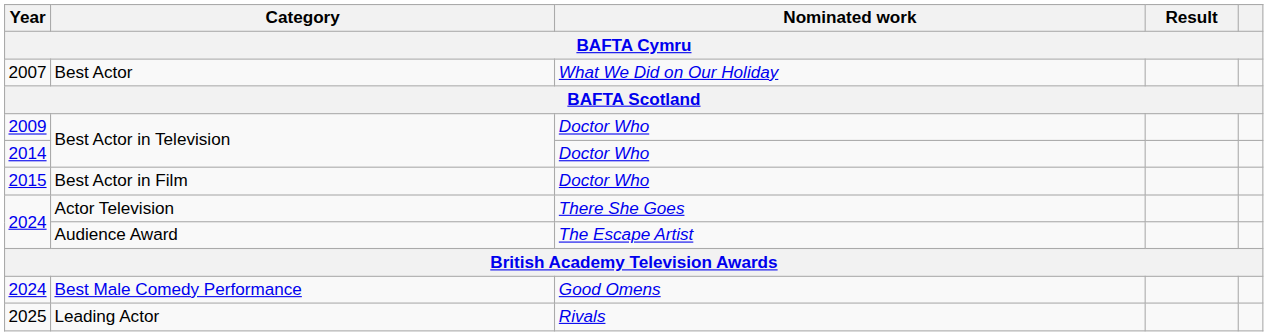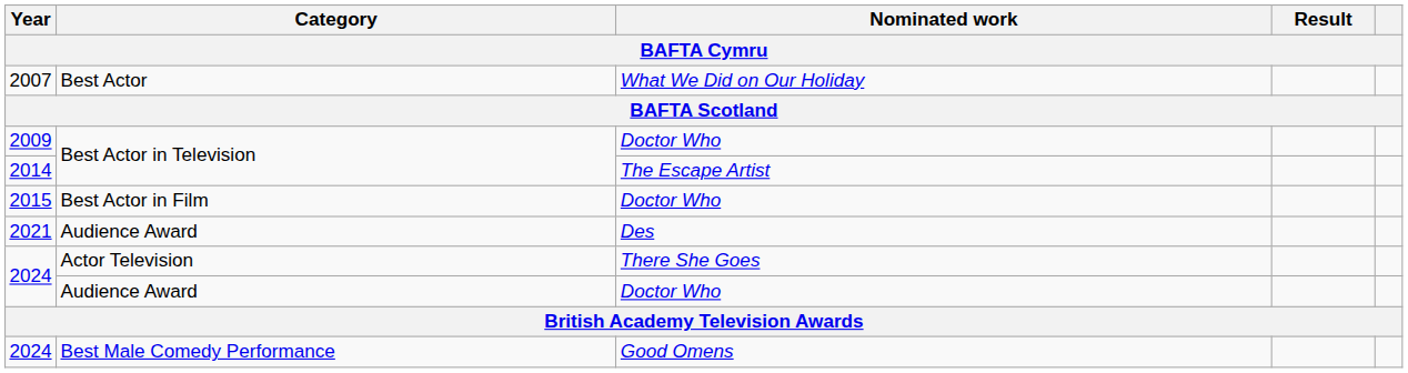 <table class=wikitable>
 <tr>
 <th scope="col" style="width:1em;">Year</th>
 <th scope="col" style="width:29em;">Category</th>
 <th scope="col" style="width:34em;">Nominated work</th>
 <th scope="col" style="width:5em;">Result</th>
 <th scope="col" style="width:1em;"></th>
 </tr>
 <tr>
 <th colspan="5"><a href='#'>BAFTA Cymru</a></th>
 </tr>
 <tr>
 <td>2007</td>
 <td>Best Actor</td>
 <td><em><a href='#'>What We Did on Our Holiday</a></em></td>
 <td></td>
 <td></td>
 </tr>
 <tr>
 <th colspan="5"><a href='#'>BAFTA Scotland</a></th>
 </tr>
 <tr>
 <td><a href='#'>2009</a></td>
 <td rowspan="2">Best Actor in Television</td>
 <td><em><a href='#'>Doctor Who</a></em></td>
 <td></td>
 <td></td>
 </tr>
 <tr>
 <td><a href='#'>2014</a></td>
-<td><em><a href='#'>Doctor Who</a></em></td>
+<td><em><a href='#'>The Escape Artist</a></em></td>
 <td></td>
 <td></td>
 </tr>
 <tr>
 <td><a href='#'>2015</a></td>
 <td>Best Actor in Film</td>
 <td><em><a href='#'>Doctor Who</a></em></td>
+<td></td>
+<td></td>
+</tr>
+<tr>
+<td><a href='#'>2021</a></td>
+<td>Audience Award</td>
+<td><em><a href='#'>Des</a></em></td>
 <td></td>
 <td></td>
 </tr>
 <tr>
 <td rowspan="2"><a href='#'>2024</a></td>
 <td>Actor Television</td>
 <td><em><a href='#'>There She Goes</a></em></td>
 <td></td>
 <td></td>
 </tr>
 <tr>
 <td>Audience Award</td>
-<td><em><a href='#'>The Escape Artist</a></em></td>
+<td><em><a href='#'>Doctor Who</a></em></td>
 <td></td>
 <td></td>
 </tr>
 <tr>
 <th colspan="5"><a href='#'>British Academy Television Awards</a></th>
 </tr>
 <tr>
 <td><a href='#'>2024</a></td>
 <td><a href='#'>Best Male Comedy Performance</a></td>
 <td><em><a href='#'>Good Omens</a></em></td>
 <td></td>
 <td></td>
 </tr>
-<tr>
-<td>2025</td>
-<td>Leading Actor</td>
-<td><em><a href='#'>Rivals</a></em></td>
-<td></td>
-<td></td>
-</tr>
 </table>
